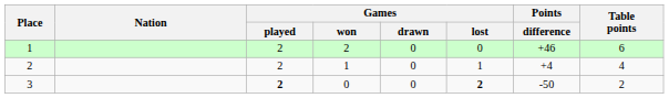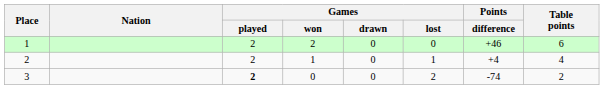 <table class="wikitable">
 <tr>
 <th rowspan="2" width="6%">Place</th>
 <th rowspan="2" width="23%">Nation</th>
 <th colspan="4" width="40%">Games</th>
 <th>Points</th>
 <th rowspan="2" width="10%">Table<br>points</th>
 </tr>
 <tr>
 <th width="8%">played</th>
 <th width="8%">won</th>
 <th width="8%">drawn</th>
 <th width="8%">lost</th>
 <th width="8%">difference</th>
 </tr>
 <tr bgcolor="ccffcc" align="center">
 <td>1</td>
 <td align="left"></td>
 <td>2</td>
 <td>2</td>
 <td>0</td>
 <td>0</td>
 <td>+46</td>
 <td>6</td>
 </tr>
 <tr align="center">
 <td>2</td>
 <td align="left"></td>
 <td>2</td>
 <td>1</td>
 <td>0</td>
 <td>1</td>
 <td>+4</td>
 <td>4</td>
 </tr>
 <tr align="center">
 <td>3</td>
 <td align="left"></td>
 <td><strong>2</strong></td>
 <td>0</td>
 <td>0</td>
-<td><strong>2</strong></td>
-<td>-50</td>
+<td>2</td>
+<td>-74</td>
 <td>2</td>
 </tr>
 </table>
